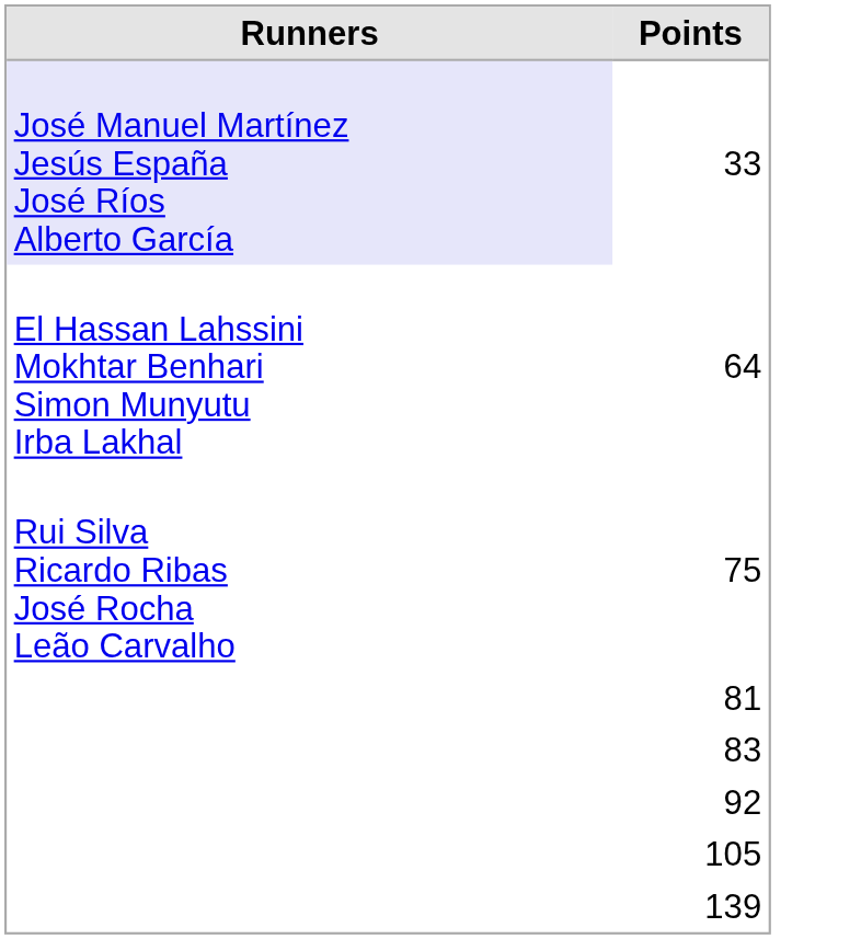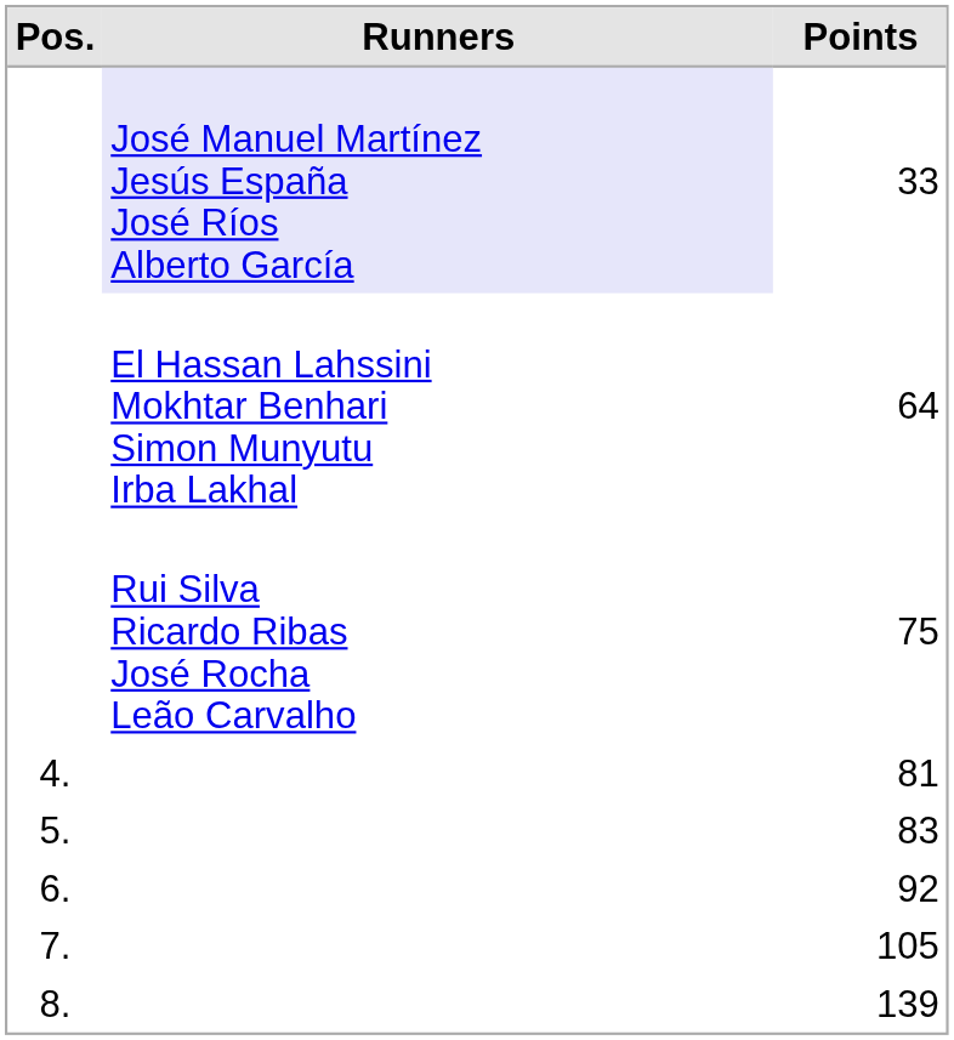 <table cellspacing="0" cellpadding="3" style="border:1px solid #AAAAAA;font-size:90%">
 <tr bgcolor="#E4E4E4">
+<th style="border-bottom:1px solid #AAAAAA" width=10>Pos.</th>
 <th style="border-bottom:1px solid #AAAAAA" width=250>Runners</th>
 <th style="border-bottom:1px solid #AAAAAA" width=60>Points</th>
 </tr>
 <tr align="center">
+<td align="center" valign="top"></td>
 <td align="left" style="background: lavender;"><br> <a href='#'>José Manuel Martínez</a><br> <a href='#'>Jesús España</a><br> <a href='#'>José Ríos</a><br> <a href='#'>Alberto García</a></td>
 <td align="right">33</td>
 </tr>
 <tr align="center">
+<td align="center" valign="top"></td>
 <td align="left"><br> <a href='#'>El Hassan Lahssini</a><br> <a href='#'>Mokhtar Benhari</a><br> <a href='#'>Simon Munyutu</a><br> <a href='#'>Irba Lakhal</a></td>
 <td align="right">64</td>
 </tr>
 <tr align="center">
+<td align="center" valign="top"></td>
 <td align="left"><br> <a href='#'>Rui Silva</a><br> <a href='#'>Ricardo Ribas</a><br> <a href='#'>José Rocha</a><br> <a href='#'>Leão Carvalho</a></td>
 <td align="right">75</td>
 </tr>
 <tr align="center">
+<td align="center" valign="top">4.</td>
 <td align="left"></td>
 <td align="right">81</td>
 </tr>
 <tr align="center">
+<td align="center" valign="top">5.</td>
 <td align="left"></td>
 <td align="right">83</td>
 </tr>
 <tr align="center">
+<td align="center" valign="top">6.</td>
 <td align="left"></td>
 <td align="right">92</td>
 </tr>
 <tr align="center">
+<td align="center" valign="top">7.</td>
 <td align="left"></td>
 <td align="right">105</td>
 </tr>
 <tr align="center">
+<td align="center" valign="top">8.</td>
 <td align="left"></td>
 <td align="right">139</td>
 </tr>
 </table>
